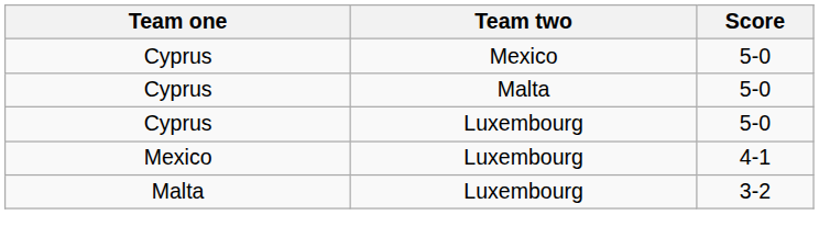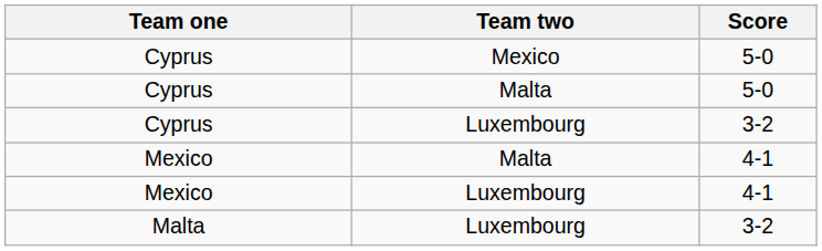 <table class="wikitable" style="text-align: center">
 <tr>
 <th width=250>Team one</th>
 <th width=250>Team two</th>
 <th width=80>Score</th>
 </tr>
 <tr>
 <td> Cyprus</td>
 <td> Mexico</td>
 <td>5-0</td>
 </tr>
 <tr>
 <td> Cyprus</td>
 <td> Malta</td>
 <td>5-0</td>
 </tr>
 <tr>
 <td> Cyprus</td>
 <td> Luxembourg</td>
-<td>5-0</td>
+<td>3-2</td>
+</tr>
+<tr>
+<td> Mexico</td>
+<td> Malta</td>
+<td>4-1</td>
 </tr>
 <tr>
 <td> Mexico</td>
 <td> Luxembourg</td>
 <td>4-1</td>
 </tr>
 <tr>
 <td> Malta</td>
 <td> Luxembourg</td>
 <td>3-2</td>
 </tr>
 </table>
